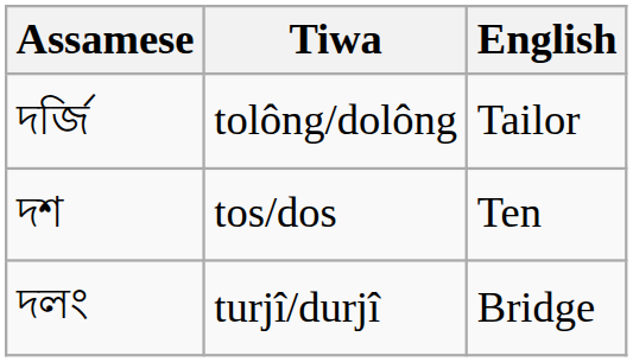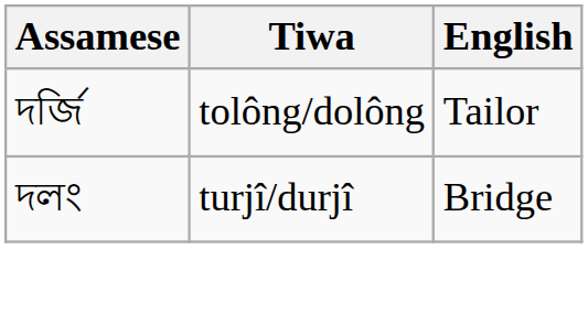 <table class="wikitable">
 <tr>
 <th>Assamese</th>
 <th>Tiwa</th>
 <th>English</th>
 </tr>
 <tr>
 <td>দৰ্জি</td>
 <td>tolông/dolông</td>
 <td>Tailor</td>
 </tr>
 <tr>
-<td>দশ</td>
-<td>tos/dos</td>
-<td>Ten</td>
-</tr>
-<tr>
 <td>দলং</td>
 <td>turjî/durjî</td>
 <td>Bridge</td>
 </tr>
 </table>
